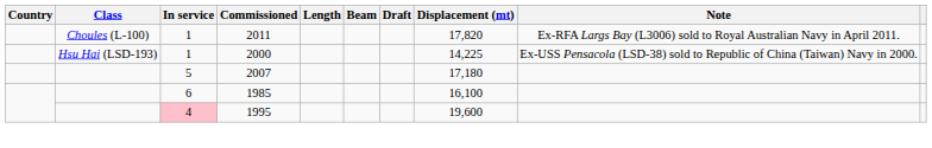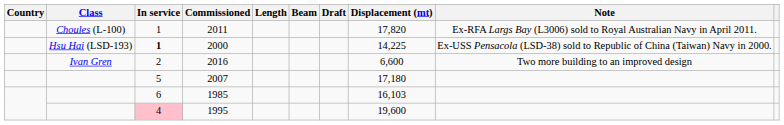 <table class="wikitable" style="text-align:center">
 <tr>
 <th>Country</th>
 <th><a href='#'>Class</a></th>
 <th>In service</th>
 <th>Commissioned</th>
 <th>Length</th>
 <th>Beam</th>
 <th>Draft</th>
 <th>Displacement (<a href='#'>mt</a>)</th>
 <th>Note</th>
 <th class="unsortable"></th>
 </tr>
 <tr>
 <td style="text-align:left"></td>
 <td><a href='#'><em>Choules</em></a>  (L-100)</td>
 <td>1</td>
 <td>2011</td>
 <td></td>
 <td></td>
 <td></td>
 <td>17,820</td>
 <td>Ex-RFA <em>Largs Bay</em> (L3006) sold to Royal Australian Navy in April 2011.</td>
 <td></td>
 </tr>
 <tr>
 <td style="text-align:left"></td>
 <td><a href='#'><em>Hsu Hai</em></a> (LSD-193)</td>
-<td>1</td>
+<td><strong>1</strong></td>
 <td>2000</td>
 <td></td>
 <td></td>
 <td></td>
 <td>14,225</td>
 <td>Ex-USS <em>Pensacola</em> (LSD-38) sold to Republic of China (Taiwan) Navy in 2000.</td>
+<td></td>
+</tr>
+<tr>
+<td style="text-align:left"></td>
+<td><a href='#'><em>Ivan Gren</em></a></td>
+<td>2</td>
+<td>2016</td>
+<td></td>
+<td></td>
+<td></td>
+<td>6,600</td>
+<td>Two more building to an improved design</td>
 <td></td>
 </tr>
 <tr>
 <td style="text-align:left"></td>
 <td></td>
 <td>5</td>
 <td>2007</td>
 <td></td>
 <td></td>
 <td></td>
 <td>17,180</td>
 <td></td>
 <td></td>
 </tr>
 <tr>
 <td style="text-align:left" rowspan="2"></td>
 <td></td>
 <td>6</td>
 <td>1985</td>
 <td></td>
 <td></td>
 <td></td>
-<td>16,100</td>
+<td>16,103</td>
 <td></td>
 <td></td>
 </tr>
 <tr>
 <td></td>
 <td style="background: pink;">4</td>
 <td>1995</td>
 <td></td>
 <td></td>
 <td></td>
 <td>19,600</td>
 <td></td>
 <td></td>
 </tr>
 </table>
